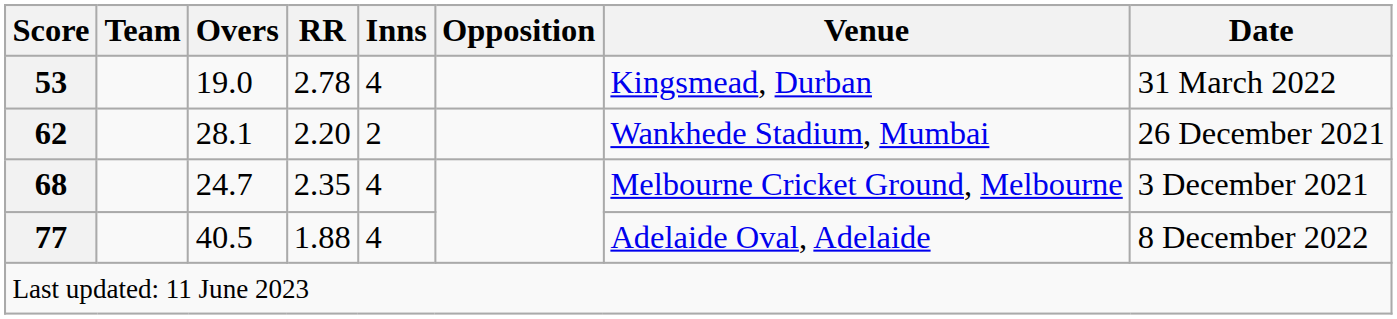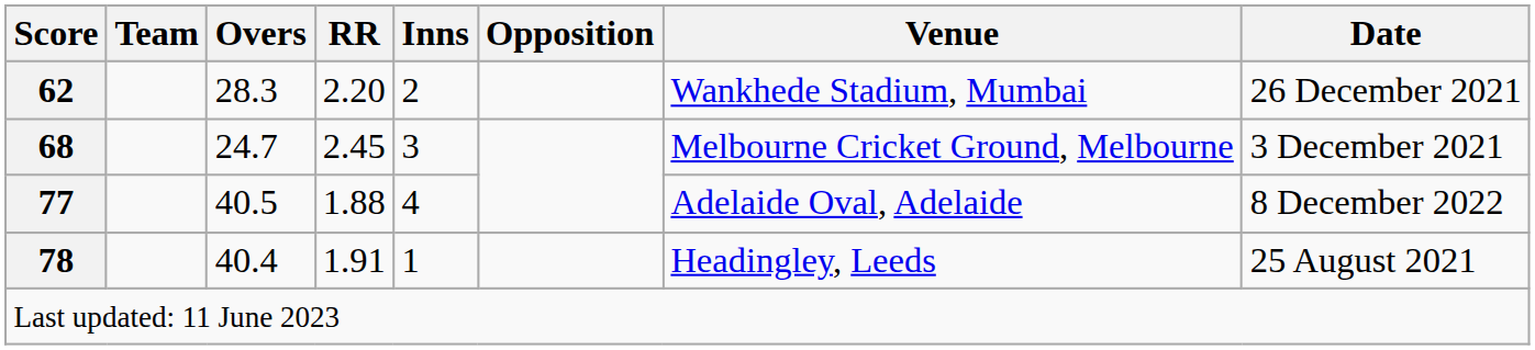 <table class="wikitable sortable">
 <tr>
 <th>Score</th>
 <th>Team</th>
 <th>Overs</th>
 <th>RR</th>
 <th>Inns</th>
 <th>Opposition</th>
 <th>Venue</th>
 <th>Date</th>
 </tr>
 <tr>
-<th>53</th>
-<td></td>
-<td>19.0</td>
-<td>2.78</td>
-<td>4</td>
-<td></td>
-<td><a href='#'>Kingsmead</a>, <a href='#'>Durban</a></td>
-<td>31 March 2022</td>
-</tr>
-<tr>
 <th>62</th>
 <td></td>
-<td>28.1</td>
+<td>28.3</td>
 <td>2.20</td>
 <td>2</td>
 <td></td>
 <td><a href='#'>Wankhede Stadium</a>, <a href='#'>Mumbai</a></td>
 <td>26 December 2021</td>
 </tr>
 <tr>
 <th>68</th>
 <td></td>
 <td>24.7</td>
-<td>2.35</td>
-<td>4</td>
+<td>2.45</td>
+<td>3</td>
 <td rowspan=2></td>
 <td><a href='#'>Melbourne Cricket Ground</a>, <a href='#'>Melbourne</a></td>
 <td>3 December 2021</td>
 </tr>
 <tr>
 <th>77</th>
 <td></td>
 <td>40.5</td>
 <td>1.88</td>
 <td>4</td>
 <td><a href='#'>Adelaide Oval</a>, <a href='#'>Adelaide</a></td>
 <td>8 December 2022</td>
 </tr>
 <tr>
+<th>78</th>
+<td></td>
+<td>40.4</td>
+<td>1.91</td>
+<td>1</td>
+<td></td>
+<td><a href='#'>Headingley</a>, <a href='#'>Leeds</a></td>
+<td>25 August 2021</td>
+</tr>
+<tr>
 <td colspan=8><small>Last updated: 11 June 2023</small></td>
 </tr>
 </table>
